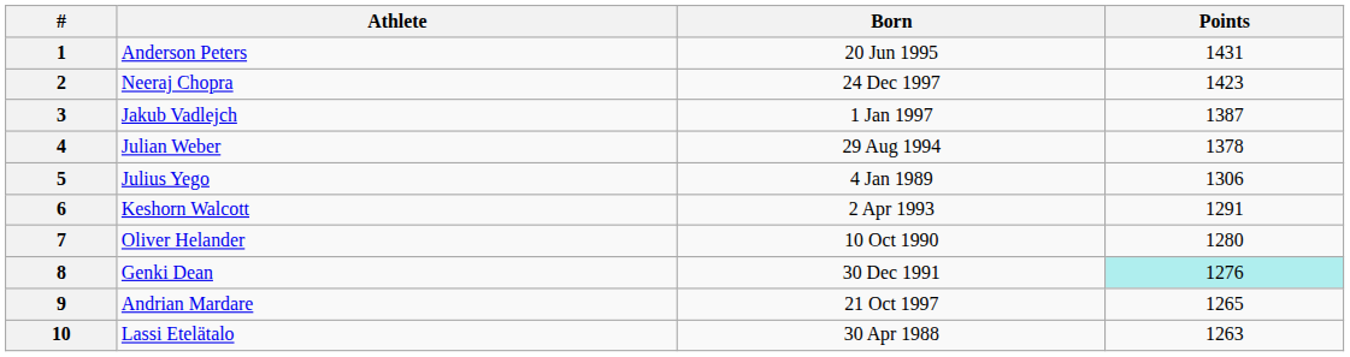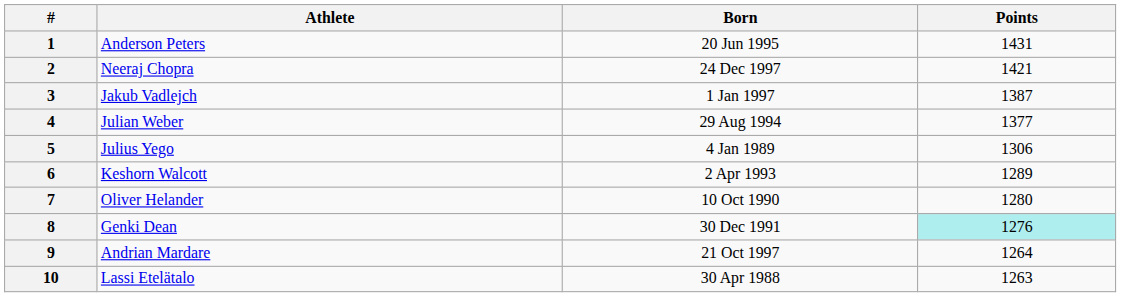 <table class="wikitable" width=80% style="font-size:90%; text-align:center;">
 <tr>
 <th>#</th>
 <th>Athlete</th>
 <th>Born</th>
 <th>Points</th>
 </tr>
 <tr>
 <th>1</th>
 <td align=left> <a href='#'>Anderson Peters</a></td>
 <td>20 Jun 1995</td>
 <td>1431</td>
 </tr>
 <tr>
 <th>2</th>
 <td align=left> <a href='#'>Neeraj Chopra</a></td>
 <td>24 Dec 1997</td>
-<td>1423</td>
+<td>1421</td>
 </tr>
 <tr>
 <th>3</th>
 <td align=left> <a href='#'>Jakub Vadlejch</a></td>
 <td>1 Jan 1997</td>
 <td>1387</td>
 </tr>
 <tr>
 <th>4</th>
 <td align=left> <a href='#'>Julian Weber</a></td>
 <td>29 Aug 1994</td>
-<td>1378</td>
+<td>1377</td>
 </tr>
 <tr>
 <th>5</th>
 <td align=left> <a href='#'>Julius Yego</a></td>
 <td>4 Jan 1989</td>
 <td>1306</td>
 </tr>
 <tr>
 <th>6</th>
 <td align=left> <a href='#'>Keshorn Walcott</a></td>
 <td>2 Apr 1993</td>
-<td>1291</td>
+<td>1289</td>
 </tr>
 <tr>
 <th>7</th>
 <td align=left> <a href='#'>Oliver Helander</a></td>
 <td>10 Oct 1990</td>
 <td>1280</td>
 </tr>
 <tr>
 <th>8</th>
 <td align=left> <a href='#'>Genki Dean</a></td>
 <td>30 Dec 1991</td>
 <td style="background: paleturquoise;">1276</td>
 </tr>
 <tr>
 <th>9</th>
 <td align=left> <a href='#'>Andrian Mardare</a></td>
 <td>21 Oct 1997</td>
-<td>1265</td>
+<td>1264</td>
 </tr>
 <tr>
 <th>10</th>
 <td align=left> <a href='#'>Lassi Etelätalo</a></td>
 <td>30 Apr 1988</td>
 <td>1263</td>
 </tr>
 </table>
